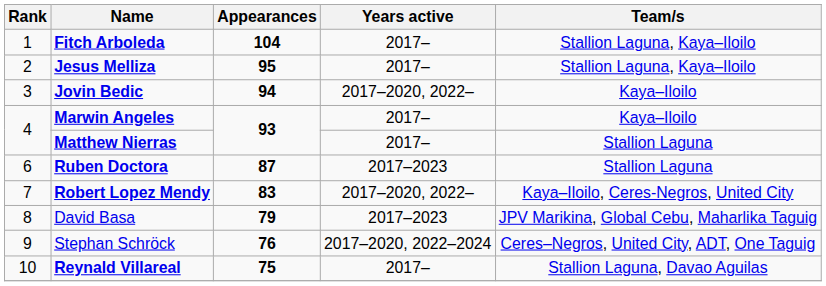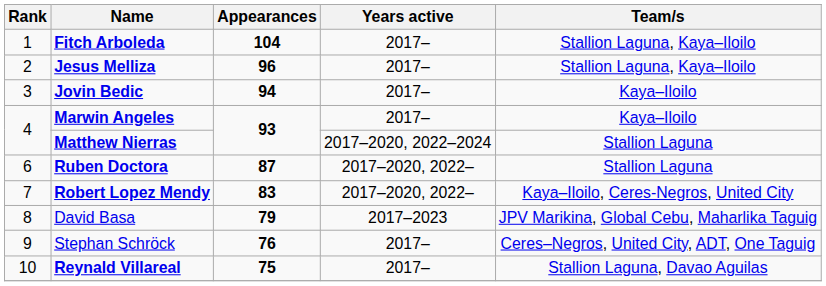 <table class="wikitable sortable nowrap" style="text-align: center">
 <tr>
 <th>Rank</th>
 <th>Name</th>
 <th>Appearances</th>
 <th>Years active</th>
 <th>Team/s</th>
 </tr>
 <tr>
 <td>1</td>
 <td style="text-align:left"> <strong><a href='#'>Fitch Arboleda</a></strong></td>
 <td><strong>104</strong></td>
 <td>2017–</td>
 <td><a href='#'>Stallion Laguna</a>, <a href='#'>Kaya–Iloilo</a></td>
 </tr>
 <tr>
 <td>2</td>
 <td style="text-align:left"> <strong><a href='#'>Jesus Melliza</a></strong></td>
-<td><strong>95</strong></td>
+<td><strong>96</strong></td>
 <td>2017–</td>
 <td><a href='#'>Stallion Laguna</a>, <a href='#'>Kaya–Iloilo</a></td>
 </tr>
 <tr>
 <td>3</td>
 <td style="text-align:left"> <strong><a href='#'>Jovin Bedic</a></strong></td>
 <td><strong>94</strong></td>
-<td>2017–2020, 2022–</td>
+<td>2017–</td>
 <td><a href='#'>Kaya–Iloilo</a></td>
 </tr>
 <tr>
 <td rowspan="2">4</td>
 <td style="text-align:left"> <strong><a href='#'>Marwin Angeles</a></strong></td>
 <td rowspan="2"><strong>93</strong></td>
 <td>2017–</td>
 <td><a href='#'>Kaya–Iloilo</a></td>
 </tr>
 <tr>
 <td style="text-align:left"> <strong><a href='#'>Matthew Nierras</a></strong></td>
-<td>2017–</td>
+<td>2017–2020, 2022–2024</td>
 <td><a href='#'>Stallion Laguna</a></td>
 </tr>
 <tr>
 <td>6</td>
 <td style="text-align:left"> <strong><a href='#'>Ruben Doctora</a></strong></td>
 <td><strong>87</strong></td>
-<td>2017–2023</td>
+<td>2017–2020, 2022–</td>
 <td><a href='#'>Stallion Laguna</a></td>
 </tr>
 <tr>
 <td>7</td>
 <td style="text-align:left"> <strong><a href='#'>Robert Lopez Mendy</a></strong></td>
 <td><strong>83</strong></td>
 <td>2017–2020, 2022–</td>
 <td><a href='#'>Kaya–Iloilo</a>, <a href='#'>Ceres-Negros</a>, <a href='#'>United City</a></td>
 </tr>
 <tr>
 <td>8</td>
 <td style="text-align:left"> <a href='#'>David Basa</a></td>
 <td><strong>79</strong></td>
 <td>2017–2023</td>
 <td><a href='#'>JPV Marikina</a>, <a href='#'>Global Cebu</a>, <a href='#'>Maharlika Taguig</a></td>
 </tr>
 <tr>
 <td>9</td>
 <td style="text-align:left"> <a href='#'>Stephan Schröck</a></td>
 <td><strong>76</strong></td>
-<td>2017–2020, 2022–2024</td>
+<td>2017–</td>
 <td><a href='#'>Ceres–Negros</a>, <a href='#'>United City</a>, <a href='#'>ADT</a>, <a href='#'>One Taguig</a></td>
 </tr>
 <tr>
 <td>10</td>
 <td style="text-align:left"> <strong><a href='#'>Reynald Villareal</a></strong></td>
 <td><strong>75</strong></td>
 <td>2017–</td>
 <td><a href='#'>Stallion Laguna</a>, <a href='#'>Davao Aguilas</a></td>
 </tr>
 <tr>
 </tr>
 </table>
